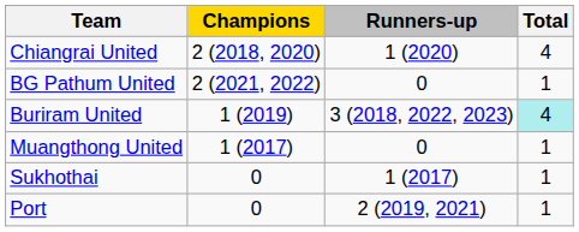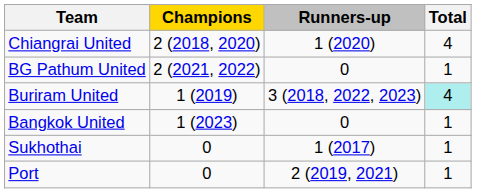 <table class="wikitable">
 <tr>
 <th>Team</th>
 <th style="background:gold;">Champions</th>
 <th style="background:silver;">Runners-up</th>
 <th>Total</th>
 </tr>
 <tr>
 <td><a href='#'>Chiangrai United</a></td>
 <td align=center>2 (<a href='#'>2018</a>, <a href='#'>2020</a>)</td>
 <td align=center>1 (<a href='#'>2020</a>)</td>
 <td align=center>4</td>
 </tr>
 <tr>
 <td><a href='#'>BG Pathum United</a></td>
 <td align=center>2 (<a href='#'>2021</a>, <a href='#'>2022</a>)</td>
 <td align=center>0</td>
 <td align=center>1</td>
 </tr>
 <tr>
 <td><a href='#'>Buriram United</a></td>
 <td align=center>1 (<a href='#'>2019</a>)</td>
 <td align=center>3 (<a href='#'>2018</a>, <a href='#'>2022</a>, <a href='#'>2023</a>)</td>
 <td align=center style="background: paleturquoise;">4</td>
 </tr>
 <tr>
-<td><a href='#'>Muangthong United</a></td>
-<td align=center>1 (<a href='#'>2017</a>)</td>
+<td><a href='#'>Bangkok United</a></td>
+<td align=center>1 (<a href='#'>2023</a>)</td>
 <td align=center>0</td>
 <td align=center>1</td>
 </tr>
 <tr>
 <td><a href='#'>Sukhothai</a></td>
 <td align=center>0</td>
 <td align=center>1 (<a href='#'>2017</a>)</td>
 <td align=center>1</td>
 </tr>
 <tr>
 <td><a href='#'>Port</a></td>
 <td align=center>0</td>
 <td align=center>2 (<a href='#'>2019</a>, <a href='#'>2021</a>)</td>
 <td align=center>1</td>
 </tr>
 </table>
